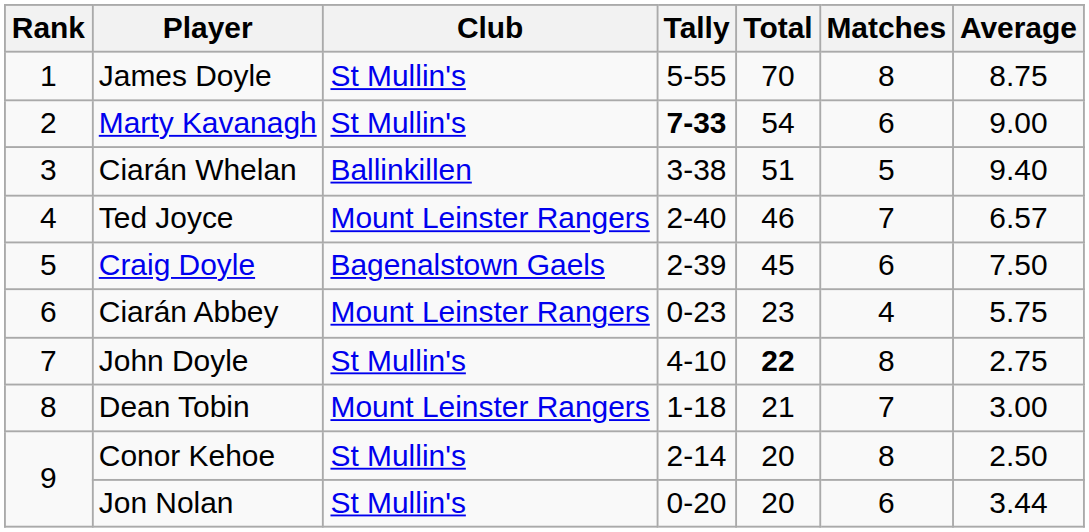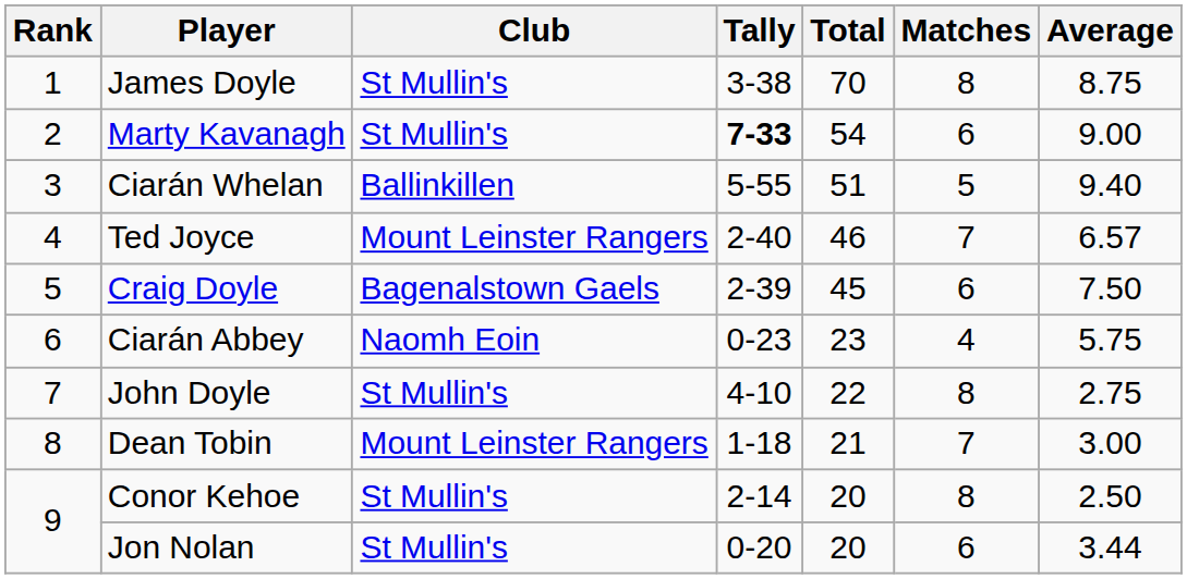 <table class="wikitable">
 <tr>
 <th>Rank</th>
 <th>Player</th>
 <th>Club</th>
 <th>Tally</th>
 <th>Total</th>
 <th>Matches</th>
 <th>Average</th>
 </tr>
 <tr>
 <td rowspan=1 align=center>1</td>
 <td>James Doyle</td>
 <td><a href='#'>St Mullin's</a></td>
-<td align=center>5-55</td>
+<td align=center>3-38</td>
 <td align=center>70</td>
 <td align=center>8</td>
 <td align=center>8.75</td>
 </tr>
 <tr>
 <td rowspan=1 align=center>2</td>
 <td><a href='#'>Marty Kavanagh</a></td>
 <td><a href='#'>St Mullin's</a></td>
 <td align=center><strong>7-33</strong></td>
 <td align=center>54</td>
 <td align=center>6</td>
 <td align=center>9.00</td>
 </tr>
 <tr>
 <td rowspan=1 align=center>3</td>
 <td>Ciarán Whelan</td>
 <td><a href='#'>Ballinkillen</a></td>
-<td align=center>3-38</td>
+<td align=center>5-55</td>
 <td align=center>51</td>
 <td align=center>5</td>
 <td align=center>9.40</td>
 </tr>
 <tr>
 <td rowspan=1 align=center>4</td>
 <td>Ted Joyce</td>
 <td><a href='#'>Mount Leinster Rangers</a></td>
 <td align=center>2-40</td>
 <td align=center>46</td>
 <td align=center>7</td>
 <td align=center>6.57</td>
 </tr>
 <tr>
 <td rowspan=1 align=center>5</td>
 <td><a href='#'>Craig Doyle</a></td>
 <td><a href='#'>Bagenalstown Gaels</a></td>
 <td align=center>2-39</td>
 <td align=center>45</td>
 <td align=center>6</td>
 <td align=center>7.50</td>
 </tr>
 <tr>
 <td rowspan=1 align=center>6</td>
 <td>Ciarán Abbey</td>
-<td><a href='#'>Mount Leinster Rangers</a></td>
+<td><a href='#'>Naomh Eoin</a></td>
 <td align=center>0-23</td>
 <td align=center>23</td>
 <td align=center>4</td>
 <td align=center>5.75</td>
 </tr>
 <tr>
 <td rowspan=1 align=center>7</td>
 <td>John Doyle</td>
 <td><a href='#'>St Mullin's</a></td>
 <td align=center>4-10</td>
-<td align=center><strong>22</strong></td>
+<td align=center>22</td>
 <td align=center>8</td>
 <td align=center>2.75</td>
 </tr>
 <tr>
 <td rowspan=1 align=center>8</td>
 <td>Dean Tobin</td>
 <td><a href='#'>Mount Leinster Rangers</a></td>
 <td align=center>1-18</td>
 <td align=center>21</td>
 <td align=center>7</td>
 <td align=center>3.00</td>
 </tr>
 <tr>
 <td rowspan=2 align=center>9</td>
 <td>Conor Kehoe</td>
 <td><a href='#'>St Mullin's</a></td>
 <td align=center>2-14</td>
 <td align=center>20</td>
 <td align=center>8</td>
 <td align=center>2.50</td>
 </tr>
 <tr>
 <td>Jon Nolan</td>
 <td><a href='#'>St Mullin's</a></td>
 <td align=center>0-20</td>
 <td align=center>20</td>
 <td align=center>6</td>
 <td align=center>3.44</td>
 </tr>
 </table>
